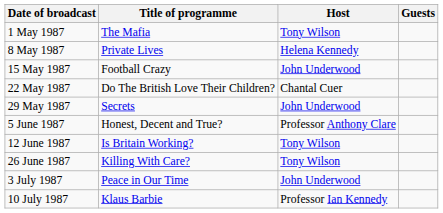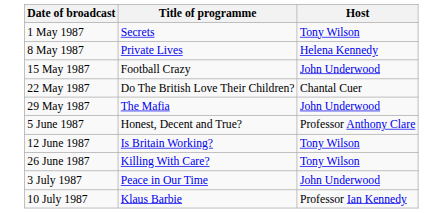 <table class="wikitable" style="margin: 1em auto 1em auto">
 <tr>
 <th>Date of broadcast</th>
 <th>Title of programme</th>
 <th>Host</th>
-<th>Guests</th>
 </tr>
 <tr>
 <td>1 May 1987</td>
-<td><a href='#'>The Mafia</a></td>
+<td><a href='#'>Secrets</a></td>
 <td><a href='#'>Tony Wilson</a></td>
-<td></td>
 </tr>
 <tr>
 <td>8 May 1987</td>
 <td><a href='#'>Private Lives</a></td>
 <td><a href='#'>Helena Kennedy</a></td>
-<td></td>
 </tr>
 <tr>
 <td>15 May 1987</td>
 <td>Football Crazy</td>
 <td><a href='#'>John Underwood</a></td>
-<td></td>
 </tr>
 <tr>
 <td>22 May 1987</td>
 <td>Do The British Love Their Children?</td>
 <td>Chantal Cuer</td>
-<td></td>
 </tr>
 <tr>
 <td>29 May 1987</td>
-<td><a href='#'>Secrets</a></td>
+<td><a href='#'>The Mafia</a></td>
 <td><a href='#'>John Underwood</a></td>
-<td></td>
 </tr>
 <tr>
 <td>5 June 1987</td>
 <td>Honest, Decent and True?</td>
 <td>Professor <a href='#'>Anthony Clare</a></td>
-<td></td>
 </tr>
 <tr>
 <td>12 June 1987</td>
 <td><a href='#'>Is Britain Working?</a></td>
 <td><a href='#'>Tony Wilson</a></td>
-<td></td>
 </tr>
 <tr>
 <td>26 June 1987</td>
 <td><a href='#'>Killing With Care?</a></td>
 <td><a href='#'>Tony Wilson</a></td>
-<td></td>
 </tr>
 <tr>
 <td>3 July 1987</td>
 <td><a href='#'>Peace in Our Time</a></td>
 <td><a href='#'>John Underwood</a></td>
-<td></td>
 </tr>
 <tr>
 <td>10 July 1987</td>
 <td><a href='#'>Klaus Barbie</a></td>
 <td>Professor <a href='#'>Ian Kennedy</a></td>
-<td></td>
 </tr>
 </table>
